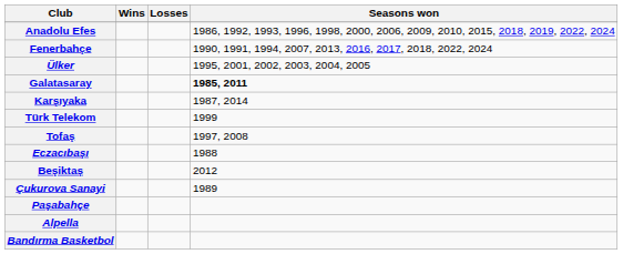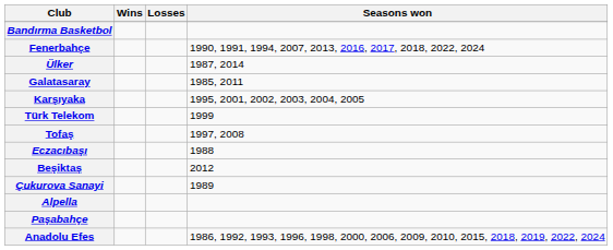 <table class="wikitable sortable plainrowheaders" style="text-align:left">
 <tr>
 <th scope="col">Club</th>
 <th scope="col">Wins</th>
 <th scope="col">Losses</th>
 <th scope="col">Seasons won</th>
 </tr>
 <tr>
 </tr>
 <tr>
-<th scope="row"><a href='#'>Anadolu Efes</a></th>
+<th scope="row"><em><a href='#'>Bandırma Basketbol</a></em></th>
 <td></td>
 <td></td>
-<td>1986, 1992, 1993, 1996, 1998, 2000, 2006, 2009, 2010, 2015, <a href='#'>2018</a>, <a href='#'>2019</a>, <a href='#'>2022</a>, <a href='#'>2024</a></td>
+<td></td>
 </tr>
 <tr>
 <th scope="row"><a href='#'>Fenerbahçe</a></th>
 <td></td>
 <td></td>
 <td>1990, 1991, 1994, 2007, 2013, <a href='#'>2016</a>, <a href='#'>2017</a>, 2018, 2022, 2024</td>
 </tr>
 <tr>
 <th scope="row"><em><a href='#'>Ülker</a></em></th>
 <td></td>
 <td></td>
-<td>1995, 2001, 2002, 2003, 2004, 2005</td>
+<td>1987, 2014</td>
 </tr>
 <tr>
 <th scope="row"><a href='#'>Galatasaray</a></th>
 <td></td>
 <td></td>
-<td><strong>1985, 2011</strong></td>
+<td>1985, 2011</td>
 </tr>
 <tr>
 <th scope="row"><a href='#'>Karşıyaka</a></th>
 <td></td>
 <td></td>
-<td>1987, 2014</td>
+<td>1995, 2001, 2002, 2003, 2004, 2005</td>
 </tr>
 <tr>
 <th scope="row"><a href='#'>Türk Telekom</a></th>
 <td></td>
 <td></td>
 <td>1999</td>
 </tr>
 <tr>
 <th scope="row"><a href='#'>Tofaş</a></th>
 <td></td>
 <td></td>
 <td>1997, 2008</td>
 </tr>
 <tr>
 <th scope="row"><em><a href='#'>Eczacıbaşı</a></em></th>
 <td></td>
 <td></td>
 <td>1988</td>
 </tr>
 <tr>
 <th scope="row"><a href='#'>Beşiktaş</a></th>
 <td></td>
 <td></td>
 <td>2012</td>
 </tr>
 <tr>
 <th scope="row"><em><a href='#'>Çukurova Sanayi</a></em></th>
 <td></td>
 <td></td>
 <td>1989</td>
 </tr>
 <tr>
+<th scope="row"><em><a href='#'>Alpella</a></em></th>
+<td></td>
+<td></td>
+<td></td>
+</tr>
+<tr>
 <th scope="row"><em><a href='#'>Paşabahçe</a></em></th>
 <td></td>
 <td></td>
 <td></td>
 </tr>
 <tr>
-<th scope="row"><em><a href='#'>Alpella</a></em></th>
+<th scope="row"><a href='#'>Anadolu Efes</a></th>
 <td></td>
 <td></td>
-<td></td>
-</tr>
-<tr>
-<th scope="row"><em><a href='#'>Bandırma Basketbol</a></em></th>
-<td></td>
-<td></td>
-<td></td>
+<td>1986, 1992, 1993, 1996, 1998, 2000, 2006, 2009, 2010, 2015, <a href='#'>2018</a>, <a href='#'>2019</a>, <a href='#'>2022</a>, <a href='#'>2024</a></td>
 </tr>
 </table>
